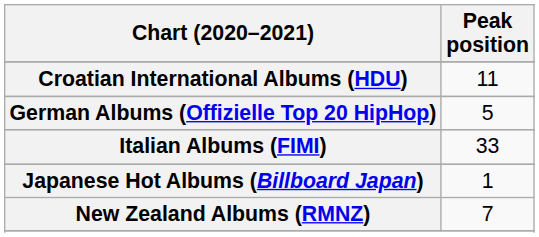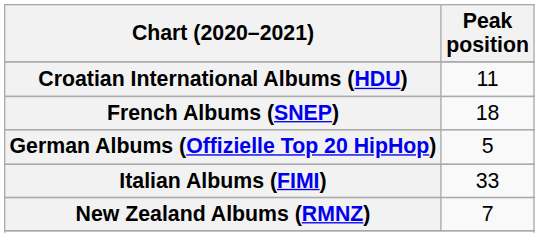 <table class="wikitable sortable plainrowheaders" style="text-align:center">
 <tr>
 <th scope="col">Chart (2020–2021)</th>
 <th scope="col">Peak<br>position</th>
 </tr>
 <tr>
 </tr>
 <tr>
 </tr>
 <tr>
 </tr>
 <tr>
 </tr>
 <tr>
 </tr>
 <tr>
 <th scope="row">Croatian International Albums (<a href='#'>HDU</a>)</th>
 <td>11</td>
 </tr>
 <tr>
 </tr>
 <tr>
+<th scope="row">French Albums (<a href='#'>SNEP</a>)</th>
+<td>18</td>
+</tr>
+<tr>
 </tr>
 <tr>
 <th scope="row">German Albums (<a href='#'>Offizielle Top 20 HipHop</a>)</th>
 <td>5</td>
 </tr>
 <tr>
 </tr>
 <tr>
 </tr>
 <tr>
 <th scope="row">Italian Albums (<a href='#'>FIMI</a>)</th>
 <td>33</td>
 </tr>
 <tr>
-</tr>
-<tr>
-<th scope="row">Japanese Hot Albums (<em><a href='#'>Billboard Japan</a></em>)</th>
-<td>1</td>
 </tr>
 <tr>
 <th scope="row">New Zealand Albums (<a href='#'>RMNZ</a>)</th>
 <td>7</td>
 </tr>
 <tr>
 </tr>
 <tr>
 </tr>
 <tr>
 </tr>
 <tr>
 </tr>
 <tr>
 </tr>
 <tr>
 </tr>
 <tr>
 </tr>
 <tr>
 </tr>
 <tr>
 </tr>
 </table>
